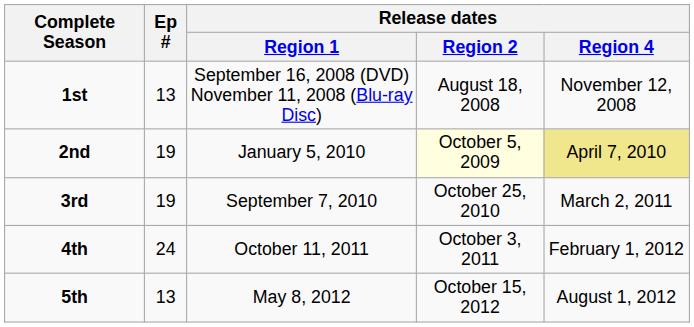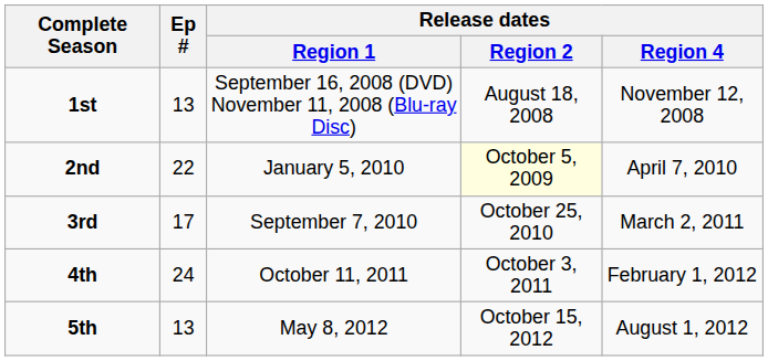 <table class="wikitable" style="width:99%;">
 <tr>
 <th rowspan=2>Complete Season</th>
 <th rowspan=2>Ep #</th>
 <th colspan=3>Release dates</th>
 </tr>
 <tr>
 <th><a href='#'>Region 1</a></th>
 <th><a href='#'>Region 2</a></th>
 <th><a href='#'>Region 4</a></th>
 </tr>
 <tr>
 <td style="text-align:center"><strong>1st</strong></td>
 <td style="text-align:center;">13</td>
 <td style="text-align:center">September 16, 2008 (DVD)<br> November 11, 2008 (<a href='#'>Blu-ray Disc</a>)</td>
 <td style="text-align:center">August 18, 2008</td>
 <td style="text-align:center">November 12, 2008</td>
 </tr>
 <tr>
 <td style="text-align:center"><strong>2nd</strong></td>
-<td style="text-align:center;">19</td>
+<td style="text-align:center;">22</td>
 <td style="text-align:center">January 5, 2010</td>
 <td style="background: lightyellow; text-align:center">October 5, 2009</td>
-<td style="background: khaki; text-align:center">April 7, 2010</td>
+<td style="text-align:center">April 7, 2010</td>
 </tr>
 <tr>
 <td style="text-align:center"><strong>3rd</strong></td>
-<td style="text-align:center;">19</td>
+<td style="text-align:center;">17</td>
 <td style="text-align:center">September 7, 2010</td>
 <td style="text-align:center">October 25, 2010</td>
 <td style="text-align:center">March 2, 2011</td>
 </tr>
 <tr>
 <td style="text-align:center"><strong>4th</strong></td>
 <td style="text-align:center;">24</td>
 <td style="text-align:center">October 11, 2011</td>
 <td style="text-align:center">October 3, 2011</td>
 <td style="text-align:center">February 1, 2012</td>
 </tr>
 <tr>
 <td style="text-align:center"><strong>5th</strong></td>
 <td style="text-align:center;">13</td>
 <td style="text-align:center">May 8, 2012</td>
 <td style="text-align:center">October 15, 2012</td>
 <td style="text-align:center">August 1, 2012</td>
 </tr>
 </table>
